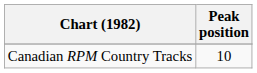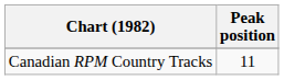 <table class="wikitable sortable">
 <tr>
 <th align="left">Chart (1982)</th>
 <th align="center">Peak<br>position</th>
 </tr>
 <tr>
 </tr>
 <tr>
 </tr>
 <tr>
 </tr>
 <tr>
 <td align="left">Canadian <em>RPM</em> Country Tracks</td>
-<td align="center">10</td>
+<td align="center">11</td>
 </tr>
 </table>
